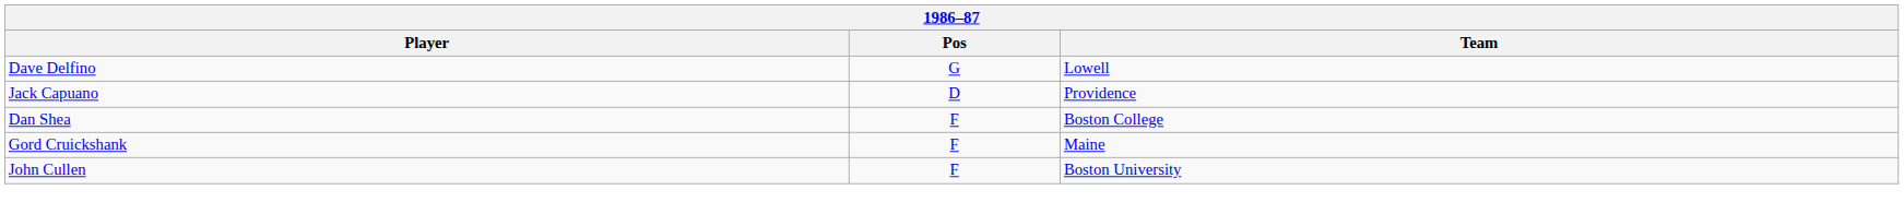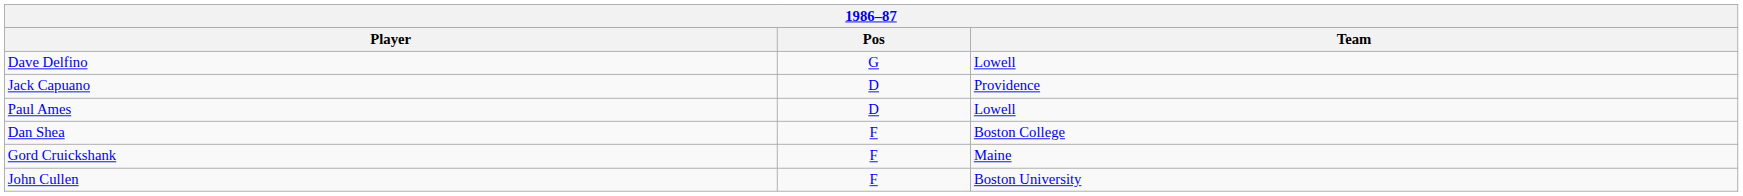 <table class="wikitable" width=95%>
 <tr>
 <th colspan=3><a href='#'>1986–87</a></th>
 </tr>
 <tr>
 <th>Player</th>
 <th>Pos</th>
 <th>Team</th>
 </tr>
 <tr>
 <td><a href='#'>Dave Delfino</a></td>
 <td align=center><a href='#'>G</a></td>
 <td><a href='#'>Lowell</a></td>
 </tr>
 <tr>
 <td><a href='#'>Jack Capuano</a></td>
 <td align=center><a href='#'>D</a></td>
 <td><a href='#'>Providence</a></td>
 </tr>
 <tr>
+<td><a href='#'>Paul Ames</a></td>
+<td align=center><a href='#'>D</a></td>
+<td><a href='#'>Lowell</a></td>
+</tr>
+<tr>
 <td><a href='#'>Dan Shea</a></td>
 <td align=center><a href='#'>F</a></td>
 <td><a href='#'>Boston College</a></td>
 </tr>
 <tr>
 <td><a href='#'>Gord Cruickshank</a></td>
 <td align=center><a href='#'>F</a></td>
 <td><a href='#'>Maine</a></td>
 </tr>
 <tr>
 <td><a href='#'>John Cullen</a></td>
 <td align=center><a href='#'>F</a></td>
 <td><a href='#'>Boston University</a></td>
 </tr>
 </table>
